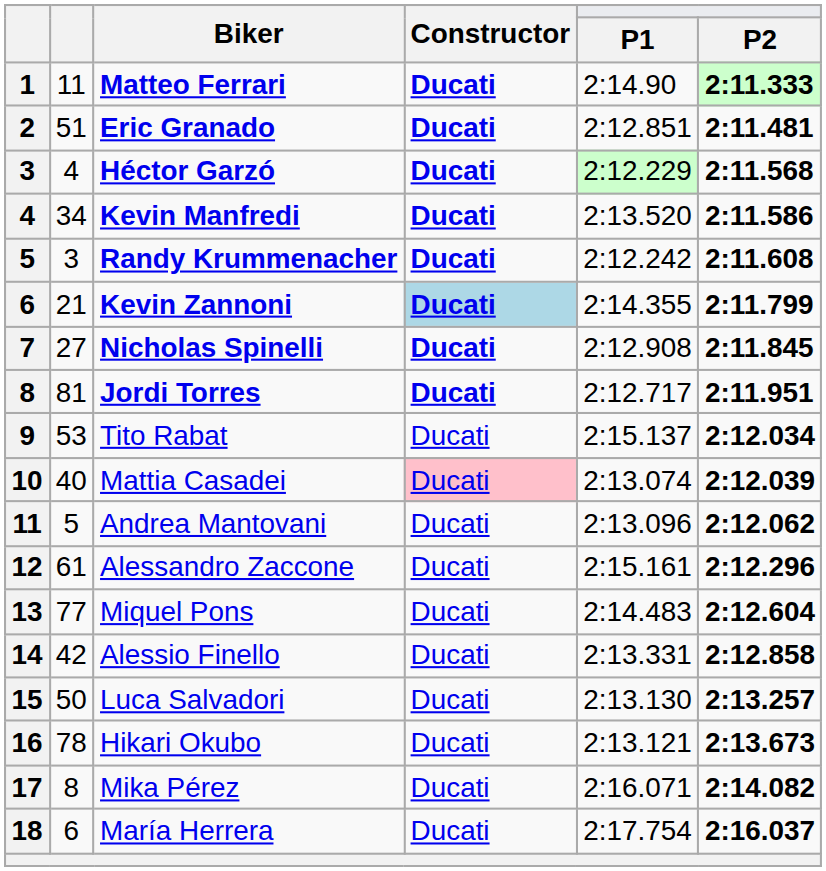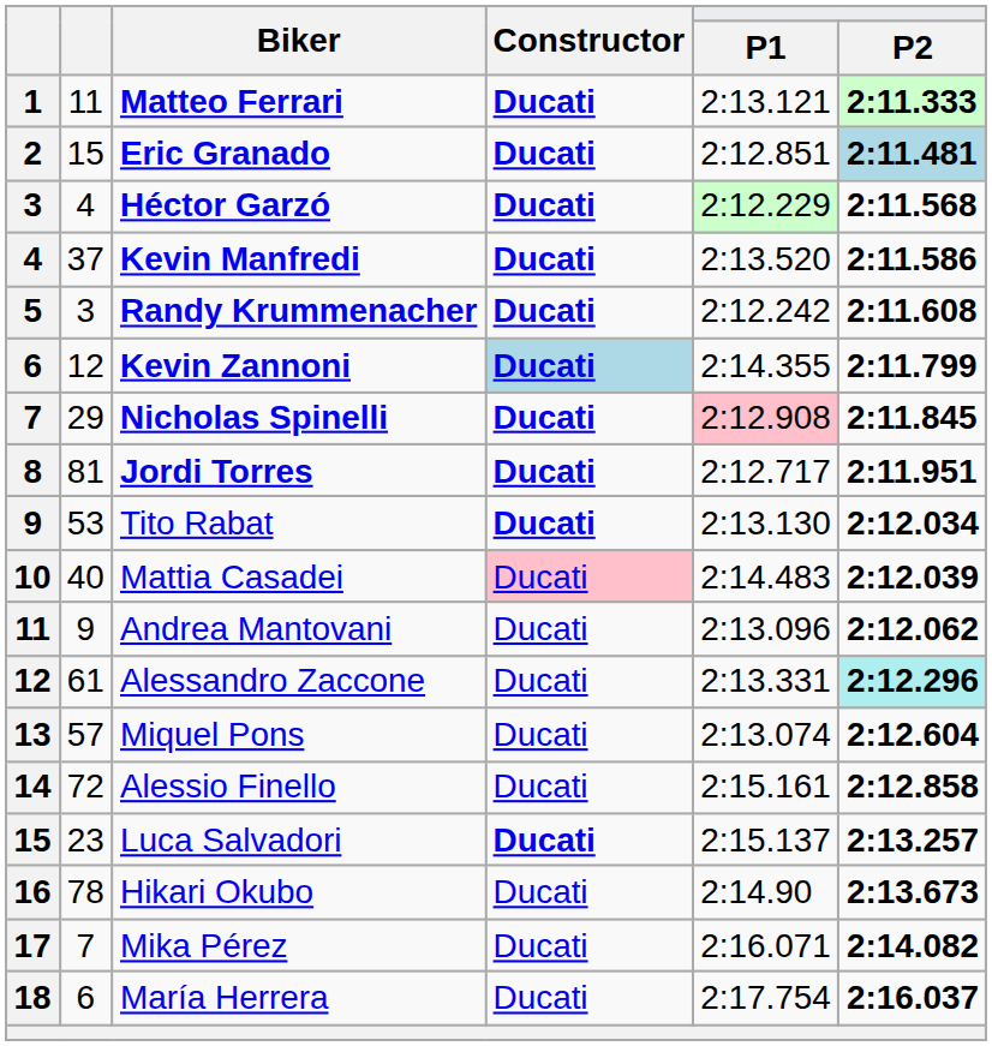 <table class="wikitable sortable" style="font-size: 85%;">
 <tr>
 <th rowspan="2"></th>
 <th rowspan="2"></th>
 <th rowspan="2">Biker</th>
 <th rowspan="2">Constructor</th>
 <th colspan="2" style="background:#eaecf0; text-align:center;"></th>
 </tr>
 <tr>
 <th scope="col">P1</th>
 <th scope="col">P2</th>
 </tr>
 <tr>
 <th scope="row">1</th>
 <td align="center">11</td>
 <td><strong> <a href='#'>Matteo Ferrari</a></strong></td>
 <td><strong><a href='#'>Ducati</a></strong></td>
-<td>2:14.90</td>
+<td>2:13.121</td>
 <td style="background:#ccffcc;"><strong>2:11.333</strong></td>
 </tr>
 <tr>
 <th scope="row">2</th>
-<td align="center">51</td>
+<td align="center">15</td>
 <td><strong> <a href='#'>Eric Granado</a></strong></td>
 <td><strong><a href='#'>Ducati</a></strong></td>
 <td>2:12.851</td>
-<td><strong>2:11.481</strong></td>
+<td style="background: lightblue;"><strong>2:11.481</strong></td>
 </tr>
 <tr>
 <th scope="row">3</th>
 <td align="center">4</td>
 <td><strong> <a href='#'>Héctor Garzó</a></strong></td>
 <td><strong><a href='#'>Ducati</a></strong></td>
 <td style="background:#ccffcc;">2:12.229</td>
 <td><strong>2:11.568</strong></td>
 </tr>
 <tr>
 <th scope="row">4</th>
-<td align="center">34</td>
+<td align="center">37</td>
 <td><strong></strong> <strong><a href='#'>Kevin Manfredi</a></strong></td>
 <td><strong><a href='#'>Ducati</a></strong></td>
 <td>2:13.520</td>
 <td><strong>2:11.586</strong></td>
 </tr>
 <tr>
 <th scope="row">5</th>
 <td align="center">3</td>
 <td><strong> <a href='#'>Randy Krummenacher</a></strong></td>
 <td><strong><a href='#'>Ducati</a></strong></td>
 <td>2:12.242</td>
 <td><strong>2:11.608</strong></td>
 </tr>
 <tr>
 <th scope="row">6</th>
-<td align="center">21</td>
+<td align="center">12</td>
 <td><strong> <a href='#'>Kevin Zannoni</a></strong></td>
 <td style="background: lightblue;"><strong><a href='#'>Ducati</a></strong></td>
 <td>2:14.355</td>
 <td><strong>2:11.799</strong></td>
 </tr>
 <tr>
 <th scope="row">7</th>
-<td align="center">27</td>
+<td align="center">29</td>
 <td><strong> <a href='#'>Nicholas Spinelli</a></strong></td>
 <td><strong><a href='#'>Ducati</a></strong></td>
-<td>2:12.908</td>
+<td style="background: pink;">2:12.908</td>
 <td><strong>2:11.845</strong></td>
 </tr>
 <tr>
 <th scope="row">8</th>
 <td align="center">81</td>
 <td><strong> <a href='#'>Jordi Torres</a></strong></td>
 <td><strong><a href='#'>Ducati</a></strong></td>
 <td>2:12.717</td>
 <td><strong>2:11.951</strong></td>
 </tr>
 <tr>
 <th scope="row">9</th>
 <td align="center">53</td>
 <td><strong></strong> <a href='#'>Tito Rabat</a></td>
-<td><a href='#'>Ducati</a></td>
-<td>2:15.137</td>
+<td><strong><a href='#'>Ducati</a></strong></td>
+<td>2:13.130</td>
 <td><strong>2:12.034</strong></td>
 </tr>
 <tr>
 <th scope="row">10</th>
 <td align="center">40</td>
 <td><strong></strong> <a href='#'>Mattia Casadei</a></td>
 <td style="background: pink;"><a href='#'>Ducati</a></td>
-<td>2:13.074</td>
+<td>2:14.483</td>
 <td><strong>2:12.039</strong></td>
 </tr>
 <tr>
 <th scope="row">11</th>
-<td align="center">5</td>
+<td align="center">9</td>
 <td> <a href='#'>Andrea Mantovani</a></td>
 <td><a href='#'>Ducati</a></td>
 <td>2:13.096</td>
 <td><strong>2:12.062</strong></td>
 </tr>
 <tr>
 <th scope="row">12</th>
 <td align="center">61</td>
 <td> <a href='#'>Alessandro Zaccone</a></td>
 <td><a href='#'>Ducati</a></td>
-<td>2:15.161</td>
-<td><strong>2:12.296</strong></td>
+<td>2:13.331</td>
+<td style="background: paleturquoise;"><strong>2:12.296</strong></td>
 </tr>
 <tr>
 <th scope="row">13</th>
-<td align="center">77</td>
+<td align="center">57</td>
 <td> <a href='#'>Miquel Pons</a></td>
 <td><a href='#'>Ducati</a></td>
-<td>2:14.483</td>
+<td>2:13.074</td>
 <td><strong>2:12.604</strong></td>
 </tr>
 <tr>
 <th scope="row">14</th>
-<td align="center">42</td>
+<td align="center">72</td>
 <td> <a href='#'>Alessio Finello</a></td>
 <td><a href='#'>Ducati</a></td>
-<td>2:13.331</td>
+<td>2:15.161</td>
 <td><strong>2:12.858</strong></td>
 </tr>
 <tr>
 <th scope="row">15</th>
-<td align="center">50</td>
+<td align="center">23</td>
 <td> <a href='#'>Luca Salvadori</a></td>
-<td><a href='#'>Ducati</a></td>
-<td>2:13.130</td>
+<td><strong><a href='#'>Ducati</a></strong></td>
+<td>2:15.137</td>
 <td><strong>2:13.257</strong></td>
 </tr>
 <tr>
 <th scope="row">16</th>
 <td align="center">78</td>
 <td> <a href='#'>Hikari Okubo</a></td>
 <td><a href='#'>Ducati</a></td>
-<td>2:13.121</td>
+<td>2:14.90</td>
 <td><strong>2:13.673</strong></td>
 </tr>
 <tr>
 <th scope="row">17</th>
-<td align="center">8</td>
+<td align="center">7</td>
 <td> <a href='#'>Mika Pérez</a></td>
 <td><a href='#'>Ducati</a></td>
 <td>2:16.071</td>
 <td><strong>2:14.082</strong></td>
 </tr>
 <tr>
 <th scope="row">18</th>
 <td align="center">6</td>
 <td> <a href='#'>María Herrera</a></td>
 <td><a href='#'>Ducati</a></td>
 <td>2:17.754</td>
 <td><strong>2:16.037</strong></td>
 </tr>
 <tr>
 <th colspan="6"></th>
 </tr>
 </table>
